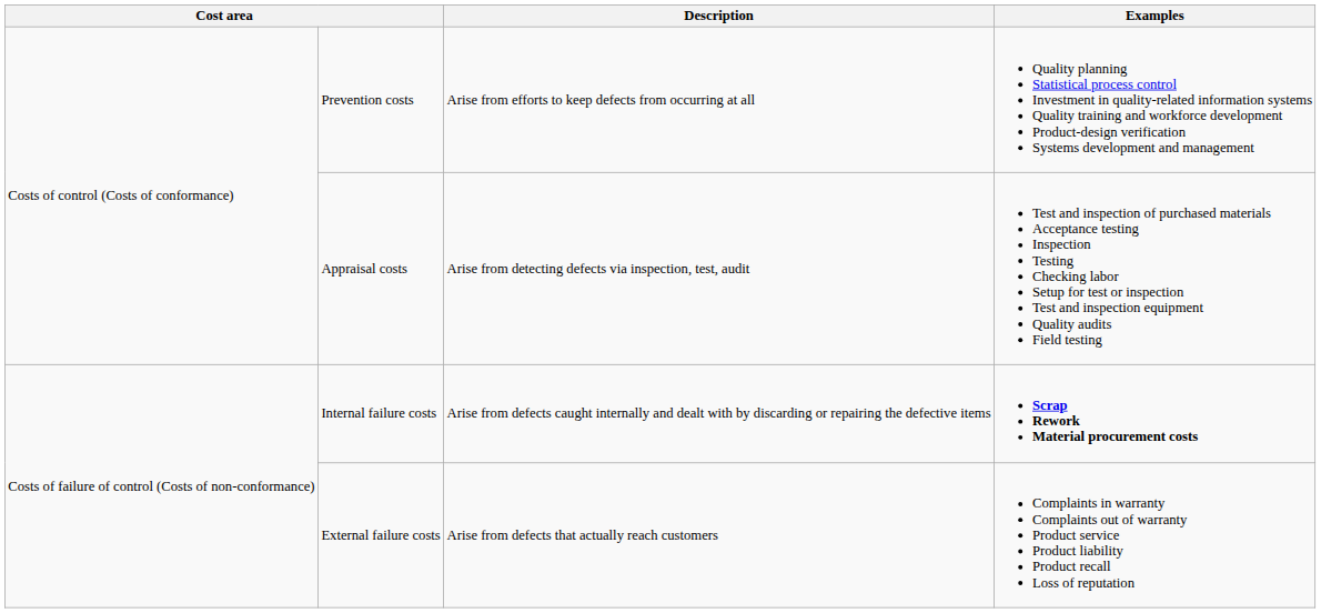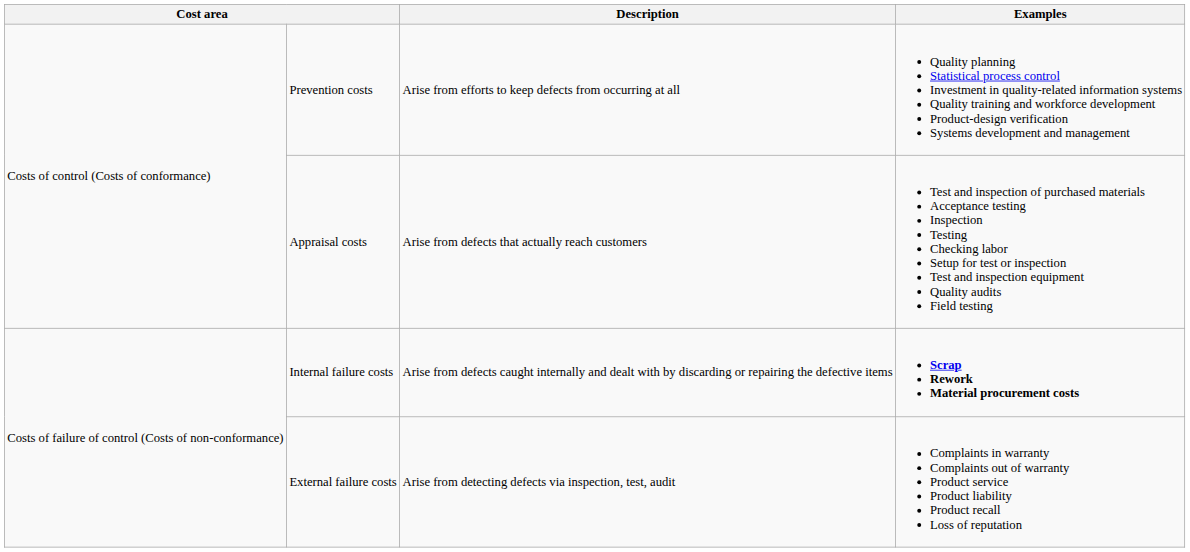 <table class="wikitable">
 <tr>
 <th colspan=2>Cost area</th>
 <th>Description</th>
 <th>Examples</th>
 </tr>
 <tr>
 <td rowspan=2>Costs of control (Costs of conformance)</td>
 <td>Prevention costs</td>
 <td>Arise from efforts to keep defects from occurring at all</td>
 <td><br><ul><li>Quality planning</li><li><a href='#'>Statistical process control</a></li><li>Investment in quality-related information systems</li><li>Quality training and workforce development</li><li>Product-design verification</li><li>Systems development and management</li></ul></td>
 </tr>
 <tr>
 <td>Appraisal costs</td>
-<td>Arise from detecting defects via inspection, test, audit</td>
+<td>Arise from defects that actually reach customers</td>
 <td><br><ul><li>Test and inspection of purchased materials</li><li>Acceptance testing</li><li>Inspection</li><li>Testing</li><li>Checking labor</li><li>Setup for test or inspection</li><li>Test and inspection equipment</li><li>Quality audits</li><li>Field testing</li></ul></td>
 </tr>
 <tr>
 <td rowspan=2>Costs of failure of control (Costs of non-conformance)</td>
 <td>Internal failure costs</td>
 <td>Arise from defects caught internally and dealt with by discarding or repairing the defective items</td>
 <td><strong><br><ul><li><a href='#'>Scrap</a></li><li>Rework</li><li>Material procurement costs</li></ul></strong></td>
 </tr>
 <tr>
 <td>External failure costs</td>
-<td>Arise from defects that actually reach customers</td>
+<td>Arise from detecting defects via inspection, test, audit</td>
 <td><br><ul><li>Complaints in warranty</li><li>Complaints out of warranty</li><li>Product service</li><li>Product liability</li><li>Product recall</li><li>Loss of reputation</li></ul></td>
 </tr>
 </table>
